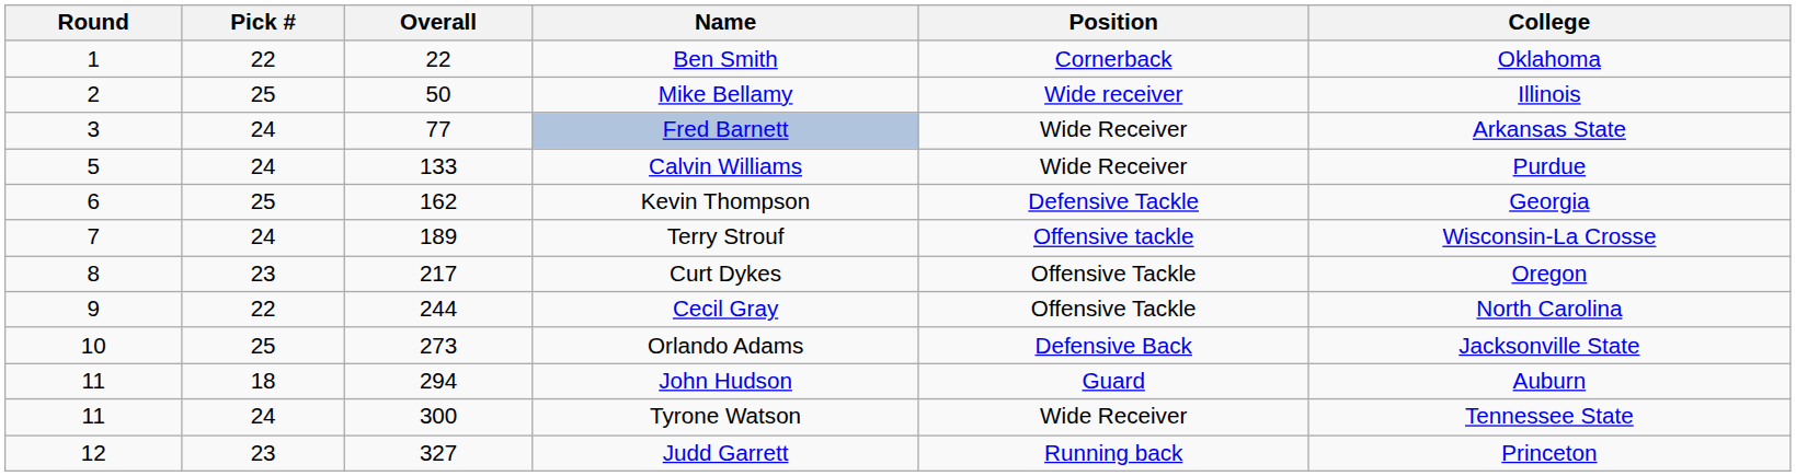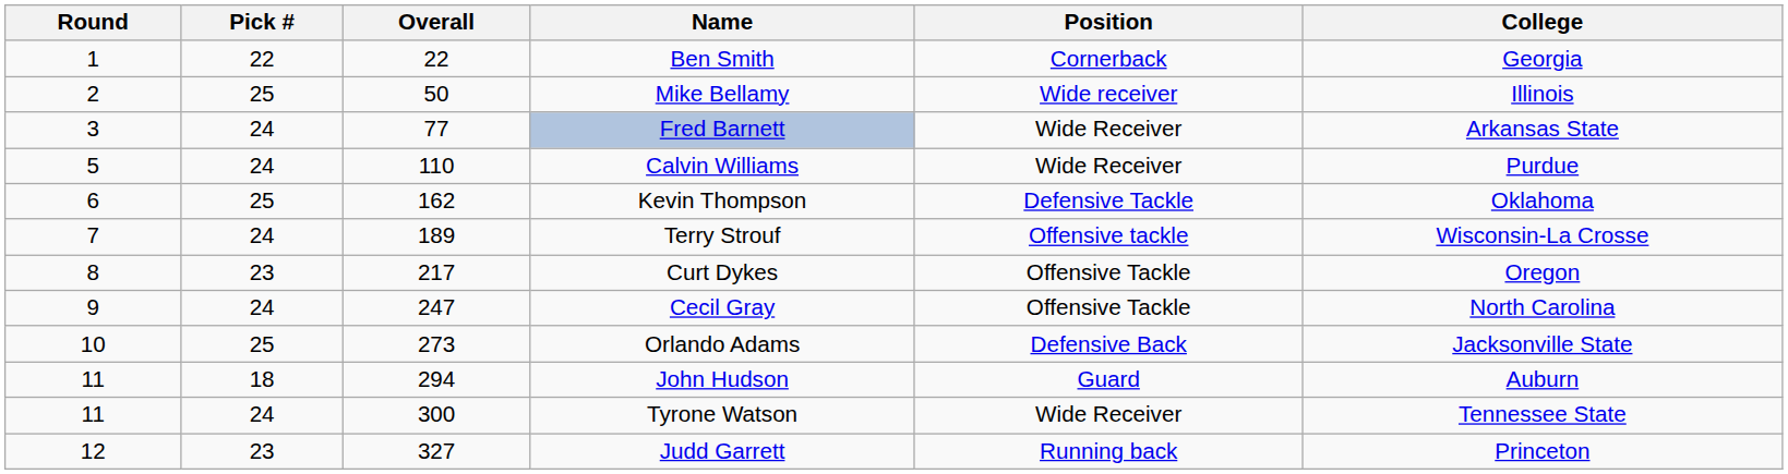 <table class="wikitable sortable sortable" style="width: 100%; text-align:center">
 <tr>
 <th>Round</th>
 <th>Pick #</th>
 <th>Overall</th>
 <th>Name</th>
 <th>Position</th>
 <th>College</th>
 </tr>
 <tr>
 <td>1</td>
 <td>22</td>
 <td>22</td>
 <td><a href='#'>Ben Smith</a></td>
 <td><a href='#'>Cornerback</a></td>
-<td><a href='#'>Oklahoma</a></td>
+<td><a href='#'>Georgia</a></td>
 </tr>
 <tr>
 <td>2</td>
 <td>25</td>
 <td>50</td>
 <td><a href='#'>Mike Bellamy</a></td>
 <td><a href='#'>Wide receiver</a></td>
 <td><a href='#'>Illinois</a></td>
 </tr>
 <tr>
 <td>3</td>
 <td>24</td>
 <td>77</td>
 <td bgcolor=lightsteelblue><a href='#'>Fred Barnett</a></td>
 <td>Wide Receiver</td>
 <td><a href='#'>Arkansas State</a></td>
 </tr>
 <tr>
 <td>5</td>
 <td>24</td>
-<td>133</td>
+<td>110</td>
 <td><a href='#'>Calvin Williams</a></td>
 <td>Wide Receiver</td>
 <td><a href='#'>Purdue</a></td>
 </tr>
 <tr>
 <td>6</td>
 <td>25</td>
 <td>162</td>
 <td>Kevin Thompson</td>
 <td><a href='#'>Defensive Tackle</a></td>
-<td><a href='#'>Georgia</a></td>
+<td><a href='#'>Oklahoma</a></td>
 </tr>
 <tr>
 <td>7</td>
 <td>24</td>
 <td>189</td>
 <td>Terry Strouf</td>
 <td><a href='#'>Offensive tackle</a></td>
 <td><a href='#'>Wisconsin-La Crosse</a></td>
 </tr>
 <tr>
 <td>8</td>
 <td>23</td>
 <td>217</td>
 <td>Curt Dykes</td>
 <td>Offensive Tackle</td>
 <td><a href='#'>Oregon</a></td>
 </tr>
 <tr>
 <td>9</td>
-<td>22</td>
-<td>244</td>
+<td>24</td>
+<td>247</td>
 <td><a href='#'>Cecil Gray</a></td>
 <td>Offensive Tackle</td>
 <td><a href='#'>North Carolina</a></td>
 </tr>
 <tr>
 <td>10</td>
 <td>25</td>
 <td>273</td>
 <td>Orlando Adams</td>
 <td><a href='#'>Defensive Back</a></td>
 <td><a href='#'>Jacksonville State</a></td>
 </tr>
 <tr>
 <td>11</td>
 <td>18</td>
 <td>294</td>
 <td><a href='#'>John Hudson</a></td>
 <td><a href='#'>Guard</a></td>
 <td><a href='#'>Auburn</a></td>
 </tr>
 <tr>
 <td>11</td>
 <td>24</td>
 <td>300</td>
 <td>Tyrone Watson</td>
 <td>Wide Receiver</td>
 <td><a href='#'>Tennessee State</a></td>
 </tr>
 <tr>
 <td>12</td>
 <td>23</td>
 <td>327</td>
 <td><a href='#'>Judd Garrett</a></td>
 <td><a href='#'>Running back</a></td>
 <td><a href='#'>Princeton</a></td>
 </tr>
 </table>
